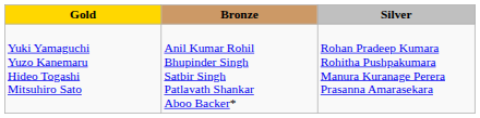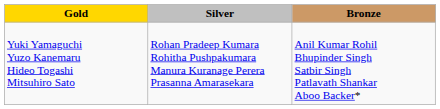 <table class="wikitable" style="text-align:left">
 <tr align="center">
 <td width=200 bgcolor=gold><strong>Gold</strong></td>
+<td width=200 bgcolor=silver><strong>Silver</strong></td>
 <td width=200 bgcolor=CC9966><strong>Bronze</strong></td>
-<td width=200 bgcolor=silver><strong>Silver</strong></td>
 </tr>
 <tr>
 <td valign=top><em></em><br><a href='#'>Yuki Yamaguchi</a><br><a href='#'>Yuzo Kanemaru</a><br><a href='#'>Hideo Togashi</a><br><a href='#'>Mitsuhiro Sato</a></td>
+<td valign=top><em></em><br><a href='#'>Rohan Pradeep Kumara</a><br><a href='#'>Rohitha Pushpakumara</a><br><a href='#'>Manura Kuranage Perera</a><br><a href='#'>Prasanna Amarasekara</a></td>
 <td valign=top><em></em><br><a href='#'>Anil Kumar Rohil</a><br><a href='#'>Bhupinder Singh</a><br><a href='#'>Satbir Singh</a><br><a href='#'>Patlavath Shankar</a><br><a href='#'>Aboo Backer</a>*</td>
-<td valign=top><em></em><br><a href='#'>Rohan Pradeep Kumara</a><br><a href='#'>Rohitha Pushpakumara</a><br><a href='#'>Manura Kuranage Perera</a><br><a href='#'>Prasanna Amarasekara</a></td>
 </tr>
 </table>
